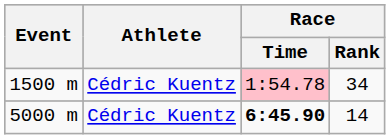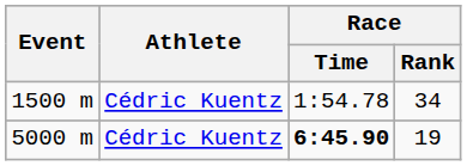 <table class="wikitable" border="1" style="font-size:90%">
 <tr>
 <th rowspan=2>Event</th>
 <th rowspan=2>Athlete</th>
 <th colspan=2>Race</th>
 </tr>
 <tr>
 <th>Time</th>
 <th>Rank</th>
 </tr>
 <tr>
 <td>1500 m</td>
 <td><a href='#'>Cédric Kuentz</a></td>
-<td align=center style="background: pink;">1:54.78</td>
+<td align=center>1:54.78</td>
 <td align=center>34</td>
 </tr>
 <tr>
 <td>5000 m</td>
 <td><a href='#'>Cédric Kuentz</a></td>
 <td align=center><strong>6:45.90</strong></td>
-<td align=center>14</td>
+<td align=center>19</td>
 </tr>
 </table>
